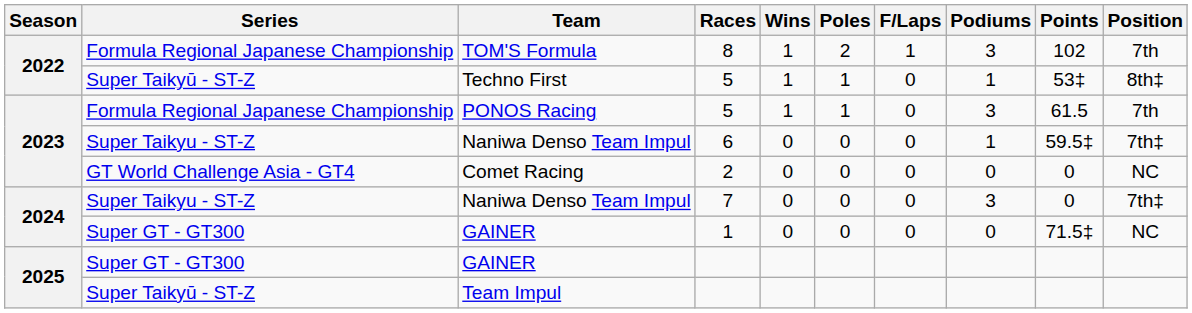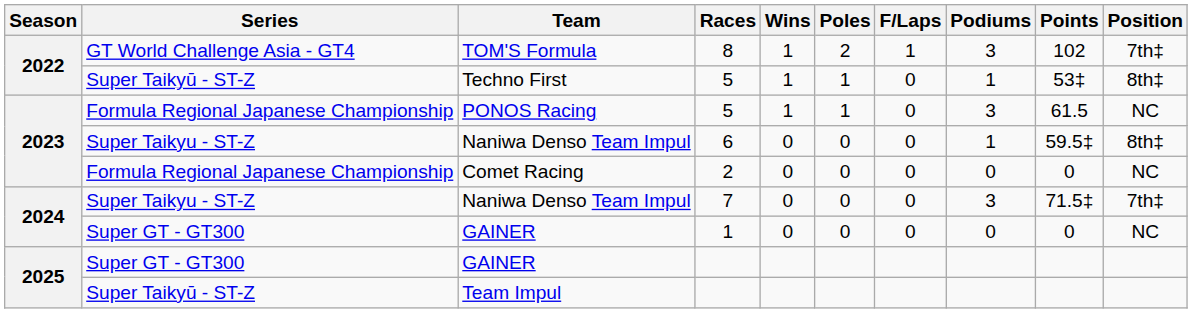 <table class="wikitable" style="font-size: 90%; text-align:center">
 <tr>
 <th>Season</th>
 <th>Series</th>
 <th>Team</th>
 <th>Races</th>
 <th>Wins</th>
 <th>Poles</th>
 <th>F/Laps</th>
 <th>Podiums</th>
 <th>Points</th>
 <th>Position</th>
 </tr>
 <tr>
 <th rowspan="2">2022</th>
-<td align=left><a href='#'>Formula Regional Japanese Championship</a></td>
+<td align=left><a href='#'>GT World Challenge Asia - GT4</a></td>
 <td align=left><a href='#'>TOM'S Formula</a></td>
 <td>8</td>
 <td>1</td>
 <td>2</td>
 <td>1</td>
 <td>3</td>
 <td>102</td>
-<td>7th</td>
+<td>7th‡</td>
 </tr>
 <tr>
 <td align=left><a href='#'>Super Taikyū - ST-Z</a></td>
 <td align=left>Techno First</td>
 <td>5</td>
 <td>1</td>
 <td>1</td>
 <td>0</td>
 <td>1</td>
 <td>53‡</td>
 <td>8th‡</td>
 </tr>
 <tr>
 <th rowspan="3">2023</th>
 <td align=left><a href='#'>Formula Regional Japanese Championship</a></td>
 <td align=left><a href='#'>PONOS Racing</a></td>
 <td>5</td>
 <td>1</td>
 <td>1</td>
 <td>0</td>
 <td>3</td>
 <td>61.5</td>
-<td>7th</td>
+<td>NC</td>
 </tr>
 <tr>
 <td align=left><a href='#'>Super Taikyu - ST-Z</a></td>
 <td align=left>Naniwa Denso <a href='#'>Team Impul</a></td>
 <td>6</td>
 <td>0</td>
 <td>0</td>
 <td>0</td>
 <td>1</td>
 <td>59.5‡</td>
-<td>7th‡</td>
+<td>8th‡</td>
 </tr>
 <tr>
-<td align=left><a href='#'>GT World Challenge Asia - GT4</a></td>
+<td align=left><a href='#'>Formula Regional Japanese Championship</a></td>
 <td align=left>Comet Racing</td>
 <td>2</td>
 <td>0</td>
 <td>0</td>
 <td>0</td>
 <td>0</td>
 <td>0</td>
 <td>NC</td>
 </tr>
 <tr>
 <th rowspan=2>2024</th>
 <td align=left><a href='#'>Super Taikyu - ST-Z</a></td>
 <td align=left>Naniwa Denso <a href='#'>Team Impul</a></td>
 <td>7</td>
 <td>0</td>
 <td>0</td>
 <td>0</td>
 <td>3</td>
-<td>0</td>
+<td>71.5‡</td>
 <td>7th‡</td>
 </tr>
 <tr>
 <td align=left><a href='#'>Super GT - GT300</a></td>
 <td align=left><a href='#'>GAINER</a></td>
 <td>1</td>
 <td>0</td>
 <td>0</td>
 <td>0</td>
 <td>0</td>
-<td>71.5‡</td>
+<td>0</td>
 <td>NC</td>
 </tr>
 <tr>
 <th rowspan=2>2025</th>
 <td align=left><a href='#'>Super GT - GT300</a></td>
 <td align=left><a href='#'>GAINER</a></td>
 <td></td>
 <td></td>
 <td></td>
 <td></td>
 <td></td>
 <td></td>
 <td></td>
 </tr>
 <tr>
 <td align=left><a href='#'>Super Taikyū - ST-Z</a></td>
 <td align=left><a href='#'>Team Impul</a></td>
 <td></td>
 <td></td>
 <td></td>
 <td></td>
 <td></td>
 <td></td>
 <td></td>
 </tr>
 </table>
